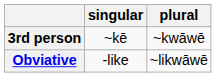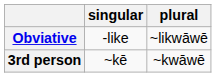 <table class="wikitable" style="text-align:center;">
 <tr>
 <th></th>
 <th>singular</th>
 <th>plural</th>
 </tr>
 <tr>
+<th><a href='#'>Obviative</a></th>
+<td>-like</td>
+<td>~likwāwē</td>
+</tr>
+<tr>
 <th>3rd person</th>
 <td>~kē</td>
 <td>~kwāwē</td>
 </tr>
-<tr>
-<th><a href='#'>Obviative</a></th>
-<td>-like</td>
-<td>~likwāwē</td>
-</tr>
 </table>
